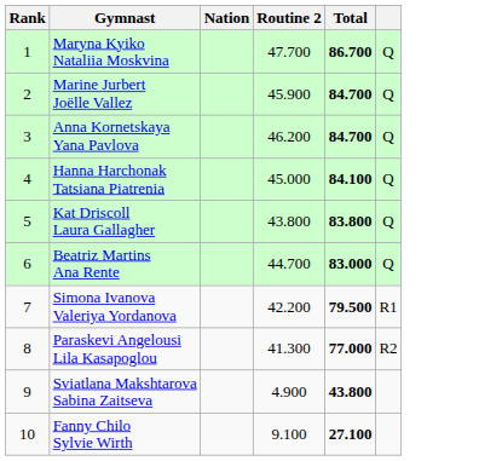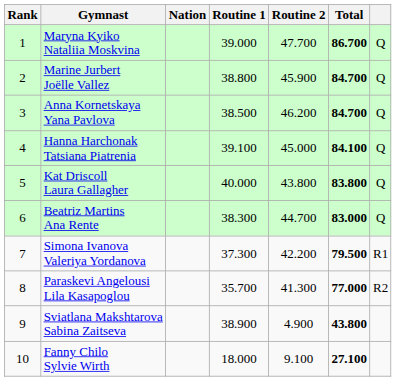 <table class="wikitable sortable" style="text-align:center">
 <tr>
 <th>Rank</th>
 <th>Gymnast</th>
 <th>Nation</th>
+<th>Routine 1</th>
 <th>Routine 2</th>
 <th>Total</th>
 <th></th>
 </tr>
 <tr bgcolor=ccffcc>
 <td>1</td>
 <td align=left><a href='#'>Maryna Kyiko</a><br><a href='#'>Nataliia Moskvina</a></td>
 <td align=left></td>
+<td>39.000</td>
 <td>47.700</td>
 <td><strong>86.700</strong></td>
 <td>Q</td>
 </tr>
 <tr bgcolor=ccffcc>
 <td>2</td>
 <td align=left><a href='#'>Marine Jurbert</a><br><a href='#'>Joëlle Vallez</a></td>
 <td align=left></td>
+<td>38.800</td>
 <td>45.900</td>
 <td><strong>84.700</strong></td>
 <td>Q</td>
 </tr>
 <tr bgcolor=ccffcc>
 <td>3</td>
 <td align=left><a href='#'>Anna Kornetskaya</a><br><a href='#'>Yana Pavlova</a></td>
 <td align=left></td>
+<td>38.500</td>
 <td>46.200</td>
 <td><strong>84.700</strong></td>
 <td>Q</td>
 </tr>
 <tr bgcolor=ccffcc>
 <td>4</td>
 <td align=left><a href='#'>Hanna Harchonak</a><br><a href='#'>Tatsiana Piatrenia</a></td>
 <td align=left></td>
+<td>39.100</td>
 <td>45.000</td>
 <td><strong>84.100</strong></td>
 <td>Q</td>
 </tr>
 <tr bgcolor=ccffcc>
 <td>5</td>
 <td align=left><a href='#'>Kat Driscoll</a><br><a href='#'>Laura Gallagher</a></td>
 <td align=left></td>
+<td>40.000</td>
 <td>43.800</td>
 <td><strong>83.800</strong></td>
 <td>Q</td>
 </tr>
 <tr bgcolor=ccffcc>
 <td>6</td>
 <td align=left><a href='#'>Beatriz Martins</a><br><a href='#'>Ana Rente</a></td>
 <td align=left></td>
+<td>38.300</td>
 <td>44.700</td>
 <td><strong>83.000</strong></td>
 <td>Q</td>
 </tr>
 <tr>
 <td>7</td>
 <td align=left><a href='#'>Simona Ivanova</a><br><a href='#'>Valeriya Yordanova</a></td>
 <td align=left></td>
+<td>37.300</td>
 <td>42.200</td>
 <td><strong>79.500</strong></td>
 <td>R1</td>
 </tr>
 <tr>
 <td>8</td>
 <td align=left><a href='#'>Paraskevi Angelousi</a><br><a href='#'>Lila Kasapoglou</a></td>
 <td align=left></td>
+<td>35.700</td>
 <td>41.300</td>
 <td><strong>77.000</strong></td>
 <td>R2</td>
 </tr>
 <tr>
 <td>9</td>
 <td align=left><a href='#'>Sviatlana Makshtarova</a><br><a href='#'>Sabina Zaitseva</a></td>
 <td align=left></td>
+<td>38.900</td>
 <td>4.900</td>
 <td><strong>43.800</strong></td>
 <td></td>
 </tr>
 <tr>
 <td>10</td>
 <td align=left><a href='#'>Fanny Chilo</a><br><a href='#'>Sylvie Wirth</a></td>
 <td align=left></td>
+<td>18.000</td>
 <td>9.100</td>
 <td><strong>27.100</strong></td>
 <td></td>
 </tr>
 </table>
